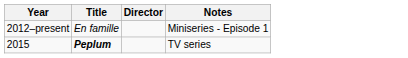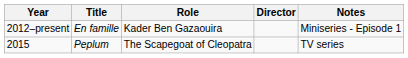 <table class="wikitable sortable">
 <tr>
 <th>Year</th>
 <th>Title</th>
+<th>Role</th>
 <th>Director</th>
 <th class="unsortable">Notes</th>
 </tr>
 <tr>
 <td>2012–present</td>
 <td><em>En famille</em></td>
+<td>Kader Ben Gazaouira</td>
 <td></td>
 <td>Miniseries - Episode 1</td>
 </tr>
 <tr>
 <td>2015</td>
-<td><strong><em>Peplum</em></strong></td>
+<td><em>Peplum</em></td>
+<td>The Scapegoat of Cleopatra</td>
 <td></td>
 <td>TV series</td>
 </tr>
 </table>
